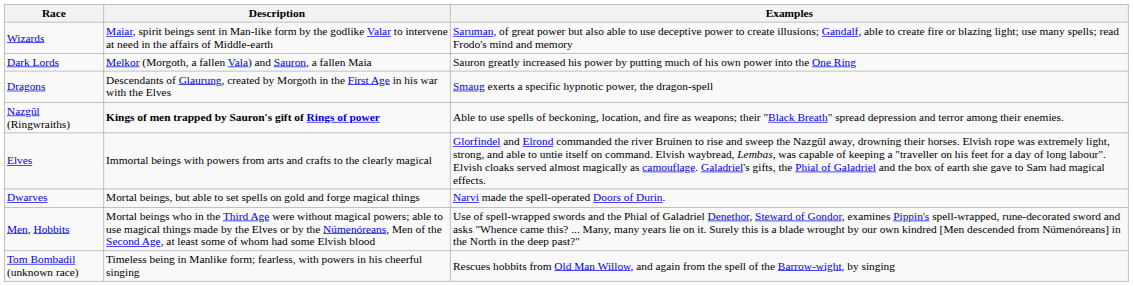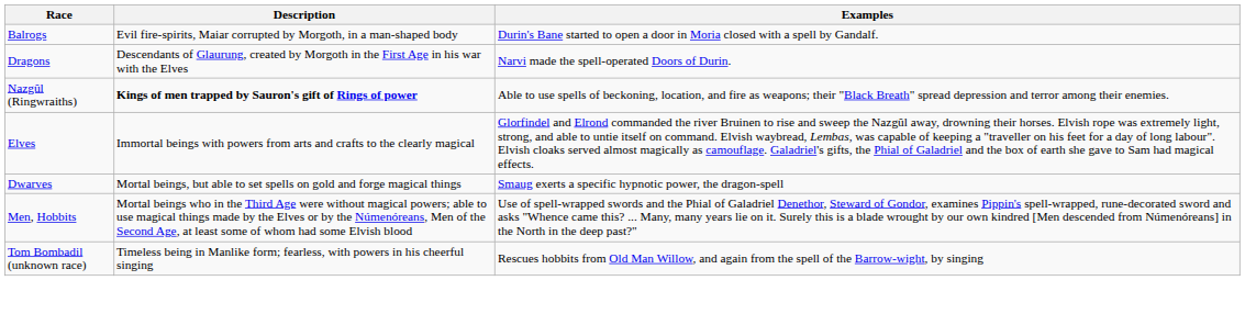 <table class="wikitable" style="margin:1em auto;">
 <tr>
 <th>Race</th>
 <th>Description</th>
 <th>Examples</th>
 </tr>
 <tr>
-<td><a href='#'>Wizards</a></td>
-<td><a href='#'>Maiar</a>, spirit beings sent in Man-like form by the godlike <a href='#'>Valar</a> to intervene at need in the affairs of Middle-earth</td>
-<td><a href='#'>Saruman</a>, of great power but also able to use deceptive power to create illusions; <a href='#'>Gandalf</a>, able to create fire or blazing light; use many spells; read Frodo's mind and memory</td>
-</tr>
-<tr>
-<td><a href='#'>Dark Lords</a></td>
-<td><a href='#'>Melkor</a> (Morgoth, a fallen <a href='#'>Vala</a>) and <a href='#'>Sauron</a>, a fallen Maia</td>
-<td>Sauron greatly increased his power by putting much of his own power into the <a href='#'>One Ring</a></td>
+<td><a href='#'>Balrogs</a></td>
+<td>Evil fire-spirits, Maiar corrupted by Morgoth, in a man-shaped body</td>
+<td><a href='#'>Durin's Bane</a> started to open a door in <a href='#'>Moria</a> closed with a spell by Gandalf.</td>
 </tr>
 <tr>
 <td><a href='#'>Dragons</a></td>
 <td>Descendants of <a href='#'>Glaurung</a>, created by Morgoth in the <a href='#'>First Age</a> in his war with the Elves</td>
-<td><a href='#'>Smaug</a> exerts a specific hypnotic power, the dragon-spell</td>
+<td><a href='#'>Narvi</a> made the spell-operated <a href='#'>Doors of Durin</a>.</td>
 </tr>
 <tr>
 <td><a href='#'>Nazgûl</a> (Ringwraiths)</td>
 <td><strong>Kings of men trapped by Sauron's gift of <a href='#'>Rings of power</a></strong></td>
 <td>Able to use spells of beckoning, location, and fire as weapons; their "<a href='#'>Black Breath</a>" spread depression and terror among their enemies.</td>
 </tr>
 <tr>
 <td><a href='#'>Elves</a></td>
 <td>Immortal beings with powers from arts and crafts to the clearly magical</td>
 <td><a href='#'>Glorfindel</a> and <a href='#'>Elrond</a> commanded the river Bruinen to rise and sweep the Nazgûl away, drowning their horses. Elvish rope was extremely light, strong, and able to untie itself on command. Elvish waybread, <em>Lembas</em>, was capable of keeping a "traveller on his feet for a day of long labour". Elvish cloaks served almost magically as <a href='#'>camouflage</a>. <a href='#'>Galadriel</a>'s gifts, the <a href='#'>Phial of Galadriel</a> and the box of earth she gave to Sam had magical effects.</td>
 </tr>
 <tr>
 <td><a href='#'>Dwarves</a></td>
 <td>Mortal beings, but able to set spells on gold and forge magical things</td>
-<td><a href='#'>Narvi</a> made the spell-operated <a href='#'>Doors of Durin</a>.</td>
+<td><a href='#'>Smaug</a> exerts a specific hypnotic power, the dragon-spell</td>
 </tr>
 <tr>
 <td><a href='#'>Men</a>, <a href='#'>Hobbits</a></td>
 <td>Mortal beings who in the <a href='#'>Third Age</a> were without magical powers; able to use magical things made by the Elves or by the <a href='#'>Númenóreans</a>, Men of the <a href='#'>Second Age</a>, at least some of whom had some Elvish blood</td>
 <td>Use of spell-wrapped swords and the Phial of Galadriel <a href='#'>Denethor</a>, <a href='#'>Steward of Gondor</a>, examines <a href='#'>Pippin's</a> spell-wrapped, rune-decorated sword and asks "Whence came this? ... Many, many years lie on it. Surely this is a blade wrought by our own kindred [Men descended from Númenóreans] in the North in the deep past?"</td>
 </tr>
 <tr>
 <td><a href='#'>Tom Bombadil</a> (unknown race)</td>
 <td>Timeless being in Manlike form; fearless, with powers in his cheerful singing </td>
 <td>Rescues hobbits from <a href='#'>Old Man Willow</a>, and again from the spell of the <a href='#'>Barrow-wight</a>, by singing</td>
 </tr>
 </table>
